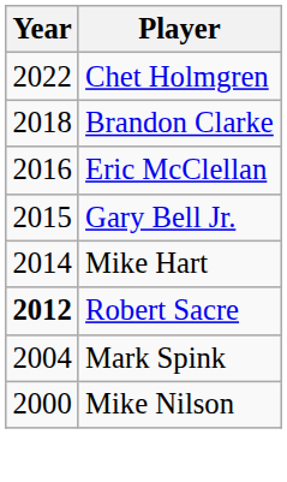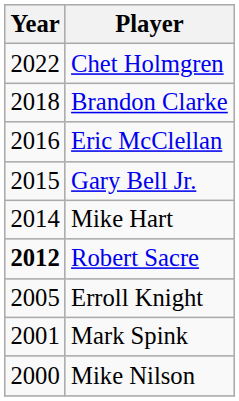 <table class="wikitable outercollapse">
 <tr>
 <th>Year</th>
 <th>Player</th>
 </tr>
 <tr>
 <td>2022</td>
 <td><a href='#'>Chet Holmgren</a></td>
 </tr>
 <tr>
 <td>2018</td>
 <td><a href='#'>Brandon Clarke</a></td>
 </tr>
 <tr>
 <td>2016</td>
 <td><a href='#'>Eric McClellan</a></td>
 </tr>
 <tr>
 <td>2015</td>
 <td><a href='#'>Gary Bell Jr.</a></td>
 </tr>
 <tr>
 <td>2014</td>
 <td>Mike Hart</td>
 </tr>
 <tr>
 <td><strong>2012</strong></td>
 <td><a href='#'>Robert Sacre</a></td>
 </tr>
 <tr>
-<td>2004</td>
+<td>2005</td>
+<td>Erroll Knight</td>
+</tr>
+<tr>
+<td>2001</td>
 <td>Mark Spink</td>
 </tr>
 <tr>
 <td>2000</td>
 <td>Mike Nilson</td>
 </tr>
 </table>
